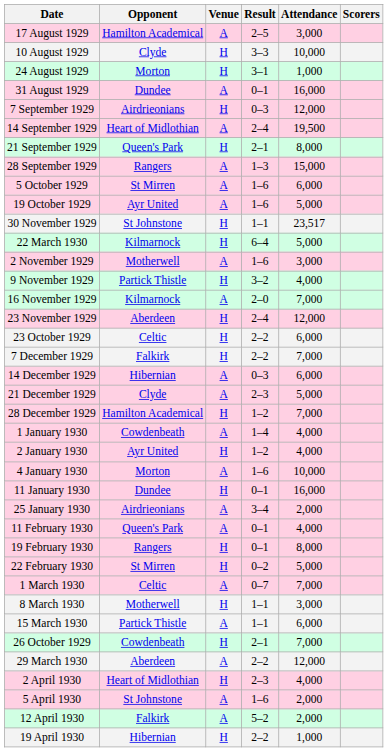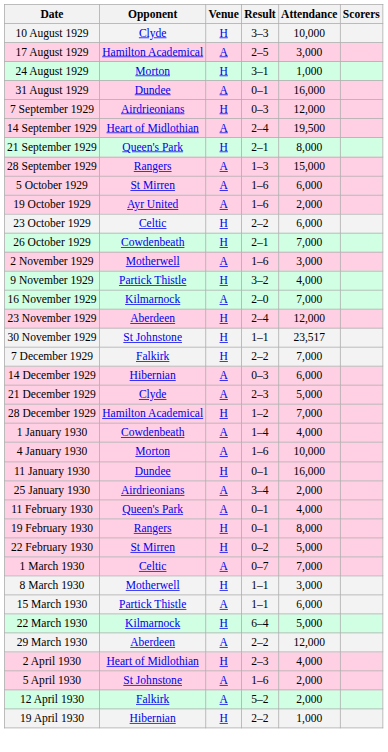 <table class="wikitable sortable" style="font-size:95%; text-align:center">
 <tr>
 <th>Date</th>
 <th>Opponent</th>
 <th>Venue</th>
 <th>Result</th>
 <th>Attendance</th>
 <th>Scorers</th>
 </tr>
+<tr bgcolor = "#f3f3f3">
+<td>10 August 1929</td>
+<td><a href='#'>Clyde</a></td>
+<td><a href='#'>H</a></td>
+<td>3–3</td>
+<td>10,000</td>
+<td></td>
+</tr>
 <tr bgcolor = "#ffd0e3">
 <td>17 August 1929</td>
 <td><a href='#'>Hamilton Academical</a></td>
 <td><a href='#'>A</a></td>
 <td>2–5</td>
 <td>3,000</td>
-<td></td>
-</tr>
-<tr bgcolor = "#f3f3f3">
-<td>10 August 1929</td>
-<td><a href='#'>Clyde</a></td>
-<td><a href='#'>H</a></td>
-<td>3–3</td>
-<td>10,000</td>
 <td></td>
 </tr>
 <tr bgcolor = "#d0ffe3">
 <td>24 August 1929</td>
 <td><a href='#'>Morton</a></td>
 <td><a href='#'>H</a></td>
 <td>3–1</td>
 <td>1,000</td>
 <td></td>
 </tr>
 <tr bgcolor = "#ffd0e3">
 <td>31 August 1929</td>
 <td><a href='#'>Dundee</a></td>
 <td><a href='#'>A</a></td>
 <td>0–1</td>
 <td>16,000</td>
 <td></td>
 </tr>
 <tr bgcolor = "#ffd0e3">
 <td>7 September 1929</td>
 <td><a href='#'>Airdrieonians</a></td>
 <td><a href='#'>H</a></td>
 <td>0–3</td>
 <td>12,000</td>
 <td></td>
 </tr>
 <tr bgcolor = "#ffd0e3">
 <td>14 September 1929</td>
 <td><a href='#'>Heart of Midlothian</a></td>
 <td><a href='#'>A</a></td>
 <td>2–4</td>
 <td>19,500</td>
 <td></td>
 </tr>
 <tr bgcolor = "#d0ffe3">
 <td>21 September 1929</td>
 <td><a href='#'>Queen's Park</a></td>
 <td><a href='#'>H</a></td>
 <td>2–1</td>
 <td>8,000</td>
 <td></td>
 </tr>
 <tr bgcolor = "#ffd0e3">
 <td>28 September 1929</td>
 <td><a href='#'>Rangers</a></td>
 <td><a href='#'>A</a></td>
 <td>1–3</td>
 <td>15,000</td>
 <td></td>
 </tr>
 <tr bgcolor = "#ffd0e3">
 <td>5 October 1929</td>
 <td><a href='#'>St Mirren</a></td>
 <td><a href='#'>A</a></td>
 <td>1–6</td>
 <td>6,000</td>
 <td></td>
 </tr>
 <tr bgcolor = "#ffd0e3">
 <td>19 October 1929</td>
 <td><a href='#'>Ayr United</a></td>
 <td><a href='#'>A</a></td>
 <td>1–6</td>
-<td>5,000</td>
+<td>2,000</td>
 <td></td>
 </tr>
 <tr bgcolor = "#f3f3f3">
-<td>30 November 1929</td>
-<td><a href='#'>St Johnstone</a></td>
+<td>23 October 1929</td>
+<td><a href='#'>Celtic</a></td>
 <td><a href='#'>H</a></td>
-<td>1–1</td>
-<td>23,517</td>
+<td>2–2</td>
+<td>6,000</td>
 <td></td>
 </tr>
 <tr bgcolor = "#d0ffe3">
-<td>22 March 1930</td>
-<td><a href='#'>Kilmarnock</a></td>
+<td>26 October 1929</td>
+<td><a href='#'>Cowdenbeath</a></td>
 <td><a href='#'>H</a></td>
-<td>6–4</td>
-<td>5,000</td>
+<td>2–1</td>
+<td>7,000</td>
 <td></td>
 </tr>
 <tr bgcolor = "#ffd0e3">
 <td>2 November 1929</td>
 <td><a href='#'>Motherwell</a></td>
 <td><a href='#'>A</a></td>
 <td>1–6</td>
 <td>3,000</td>
 <td></td>
 </tr>
 <tr bgcolor = "#d0ffe3">
 <td>9 November 1929</td>
 <td><a href='#'>Partick Thistle</a></td>
 <td><a href='#'>H</a></td>
 <td>3–2</td>
 <td>4,000</td>
 <td></td>
 </tr>
 <tr bgcolor = "#d0ffe3">
 <td>16 November 1929</td>
 <td><a href='#'>Kilmarnock</a></td>
 <td><a href='#'>A</a></td>
 <td>2–0</td>
 <td>7,000</td>
 <td></td>
 </tr>
 <tr bgcolor = "#ffd0e3">
 <td>23 November 1929</td>
 <td><a href='#'>Aberdeen</a></td>
 <td><a href='#'>H</a></td>
 <td>2–4</td>
 <td>12,000</td>
 <td></td>
 </tr>
 <tr bgcolor = "#f3f3f3">
-<td>23 October 1929</td>
-<td><a href='#'>Celtic</a></td>
+<td>30 November 1929</td>
+<td><a href='#'>St Johnstone</a></td>
 <td><a href='#'>H</a></td>
-<td>2–2</td>
-<td>6,000</td>
+<td>1–1</td>
+<td>23,517</td>
 <td></td>
 </tr>
 <tr bgcolor = "#f3f3f3">
 <td>7 December 1929</td>
 <td><a href='#'>Falkirk</a></td>
 <td><a href='#'>H</a></td>
 <td>2–2</td>
 <td>7,000</td>
 <td></td>
 </tr>
 <tr bgcolor = "#ffd0e3">
 <td>14 December 1929</td>
 <td><a href='#'>Hibernian</a></td>
 <td><a href='#'>A</a></td>
 <td>0–3</td>
 <td>6,000</td>
 <td></td>
 </tr>
 <tr bgcolor = "#ffd0e3">
 <td>21 December 1929</td>
 <td><a href='#'>Clyde</a></td>
 <td><a href='#'>A</a></td>
 <td>2–3</td>
 <td>5,000</td>
 <td></td>
 </tr>
 <tr bgcolor = "#ffd0e3">
 <td>28 December 1929</td>
 <td><a href='#'>Hamilton Academical</a></td>
 <td><a href='#'>H</a></td>
 <td>1–2</td>
 <td>7,000</td>
 <td></td>
 </tr>
 <tr bgcolor = "#ffd0e3">
 <td>1 January 1930</td>
 <td><a href='#'>Cowdenbeath</a></td>
 <td><a href='#'>A</a></td>
 <td>1–4</td>
-<td>4,000</td>
-<td></td>
-</tr>
-<tr bgcolor = "#ffd0e3">
-<td>2 January 1930</td>
-<td><a href='#'>Ayr United</a></td>
-<td><a href='#'>H</a></td>
-<td>1–2</td>
 <td>4,000</td>
 <td></td>
 </tr>
 <tr bgcolor = "#ffd0e3">
 <td>4 January 1930</td>
 <td><a href='#'>Morton</a></td>
 <td><a href='#'>A</a></td>
 <td>1–6</td>
 <td>10,000</td>
 <td></td>
 </tr>
 <tr bgcolor = "#ffd0e3">
 <td>11 January 1930</td>
 <td><a href='#'>Dundee</a></td>
 <td><a href='#'>H</a></td>
 <td>0–1</td>
 <td>16,000</td>
 <td></td>
 </tr>
 <tr bgcolor = "#ffd0e3">
 <td>25 January 1930</td>
 <td><a href='#'>Airdrieonians</a></td>
 <td><a href='#'>A</a></td>
 <td>3–4</td>
 <td>2,000</td>
 <td></td>
 </tr>
 <tr bgcolor = "#ffd0e3">
 <td>11 February 1930</td>
 <td><a href='#'>Queen's Park</a></td>
 <td><a href='#'>A</a></td>
 <td>0–1</td>
 <td>4,000</td>
 <td></td>
 </tr>
 <tr bgcolor = "#ffd0e3">
 <td>19 February 1930</td>
 <td><a href='#'>Rangers</a></td>
 <td><a href='#'>H</a></td>
 <td>0–1</td>
 <td>8,000</td>
 <td></td>
 </tr>
 <tr bgcolor = "#ffd0e3">
 <td>22 February 1930</td>
 <td><a href='#'>St Mirren</a></td>
 <td><a href='#'>H</a></td>
 <td>0–2</td>
 <td>5,000</td>
 <td></td>
 </tr>
 <tr bgcolor = "#ffd0e3">
 <td>1 March 1930</td>
 <td><a href='#'>Celtic</a></td>
 <td><a href='#'>A</a></td>
 <td>0–7</td>
 <td>7,000</td>
 <td></td>
 </tr>
 <tr bgcolor = "#f3f3f3">
 <td>8 March 1930</td>
 <td><a href='#'>Motherwell</a></td>
 <td><a href='#'>H</a></td>
 <td>1–1</td>
 <td>3,000</td>
 <td></td>
 </tr>
 <tr bgcolor = "#f3f3f3">
 <td>15 March 1930</td>
 <td><a href='#'>Partick Thistle</a></td>
 <td><a href='#'>A</a></td>
 <td>1–1</td>
 <td>6,000</td>
 <td></td>
 </tr>
 <tr bgcolor = "#d0ffe3">
-<td>26 October 1929</td>
-<td><a href='#'>Cowdenbeath</a></td>
+<td>22 March 1930</td>
+<td><a href='#'>Kilmarnock</a></td>
 <td><a href='#'>H</a></td>
-<td>2–1</td>
-<td>7,000</td>
+<td>6–4</td>
+<td>5,000</td>
 <td></td>
 </tr>
 <tr bgcolor = "#f3f3f3">
 <td>29 March 1930</td>
 <td><a href='#'>Aberdeen</a></td>
 <td><a href='#'>A</a></td>
 <td>2–2</td>
 <td>12,000</td>
 <td></td>
 </tr>
 <tr bgcolor = "#ffd0e3">
 <td>2 April 1930</td>
 <td><a href='#'>Heart of Midlothian</a></td>
 <td><a href='#'>H</a></td>
 <td>2–3</td>
 <td>4,000</td>
 <td></td>
 </tr>
 <tr bgcolor = "#ffd0e3">
 <td>5 April 1930</td>
 <td><a href='#'>St Johnstone</a></td>
 <td><a href='#'>A</a></td>
 <td>1–6</td>
 <td>2,000</td>
 <td></td>
 </tr>
 <tr bgcolor = "#d0ffe3">
 <td>12 April 1930</td>
 <td><a href='#'>Falkirk</a></td>
 <td><a href='#'>A</a></td>
 <td>5–2</td>
 <td>2,000</td>
 <td></td>
 </tr>
 <tr bgcolor = "#f3f3f3">
 <td>19 April 1930</td>
 <td><a href='#'>Hibernian</a></td>
 <td><a href='#'>H</a></td>
 <td>2–2</td>
 <td>1,000</td>
 <td></td>
 </tr>
 </table>
